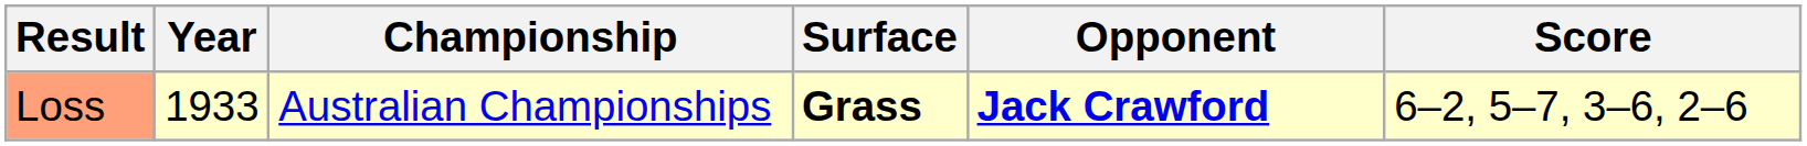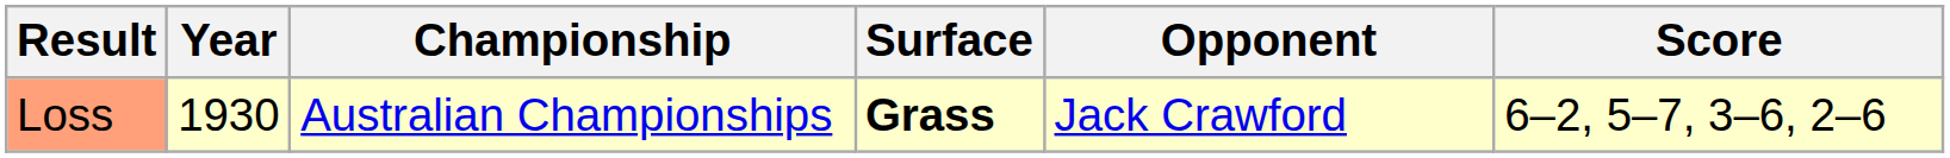 <table class='sortable wikitable'>
 <tr>
 <th style="width:40px">Result</th>
 <th style="width:35px">Year</th>
 <th style="width:190px">Championship</th>
 <th style="width:50px">Surface</th>
 <th style="width:150px">Opponent</th>
 <th style="width:150px" class="unsortable">Score</th>
 </tr>
 <tr style="background:#ffc;">
 <td style="background:#ffa07a;">Loss</td>
-<td>1933</td>
+<td>1930</td>
 <td><a href='#'>Australian Championships</a></td>
 <td><strong>Grass</strong></td>
-<td><strong> <a href='#'>Jack Crawford</a></strong></td>
+<td> <a href='#'>Jack Crawford</a></td>
 <td>6–2, 5–7, 3–6, 2–6</td>
 </tr>
 </table>
